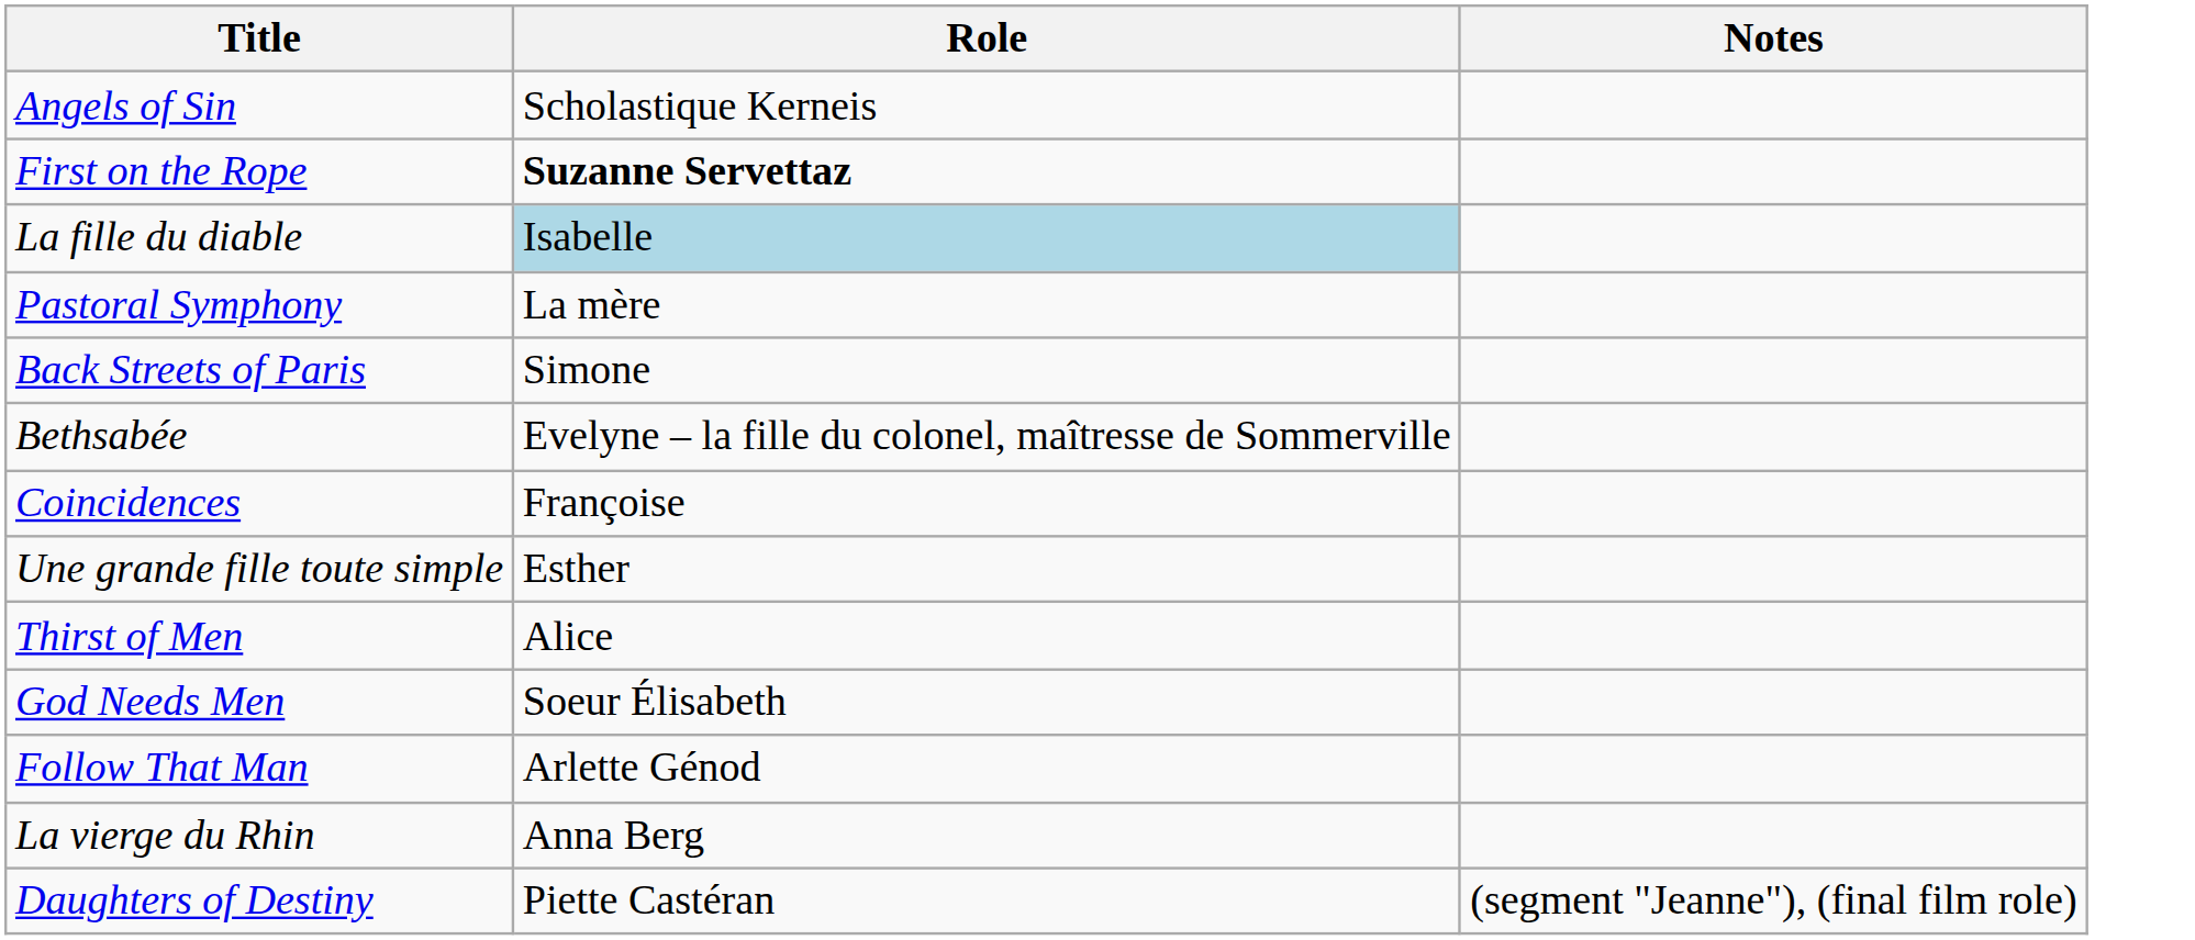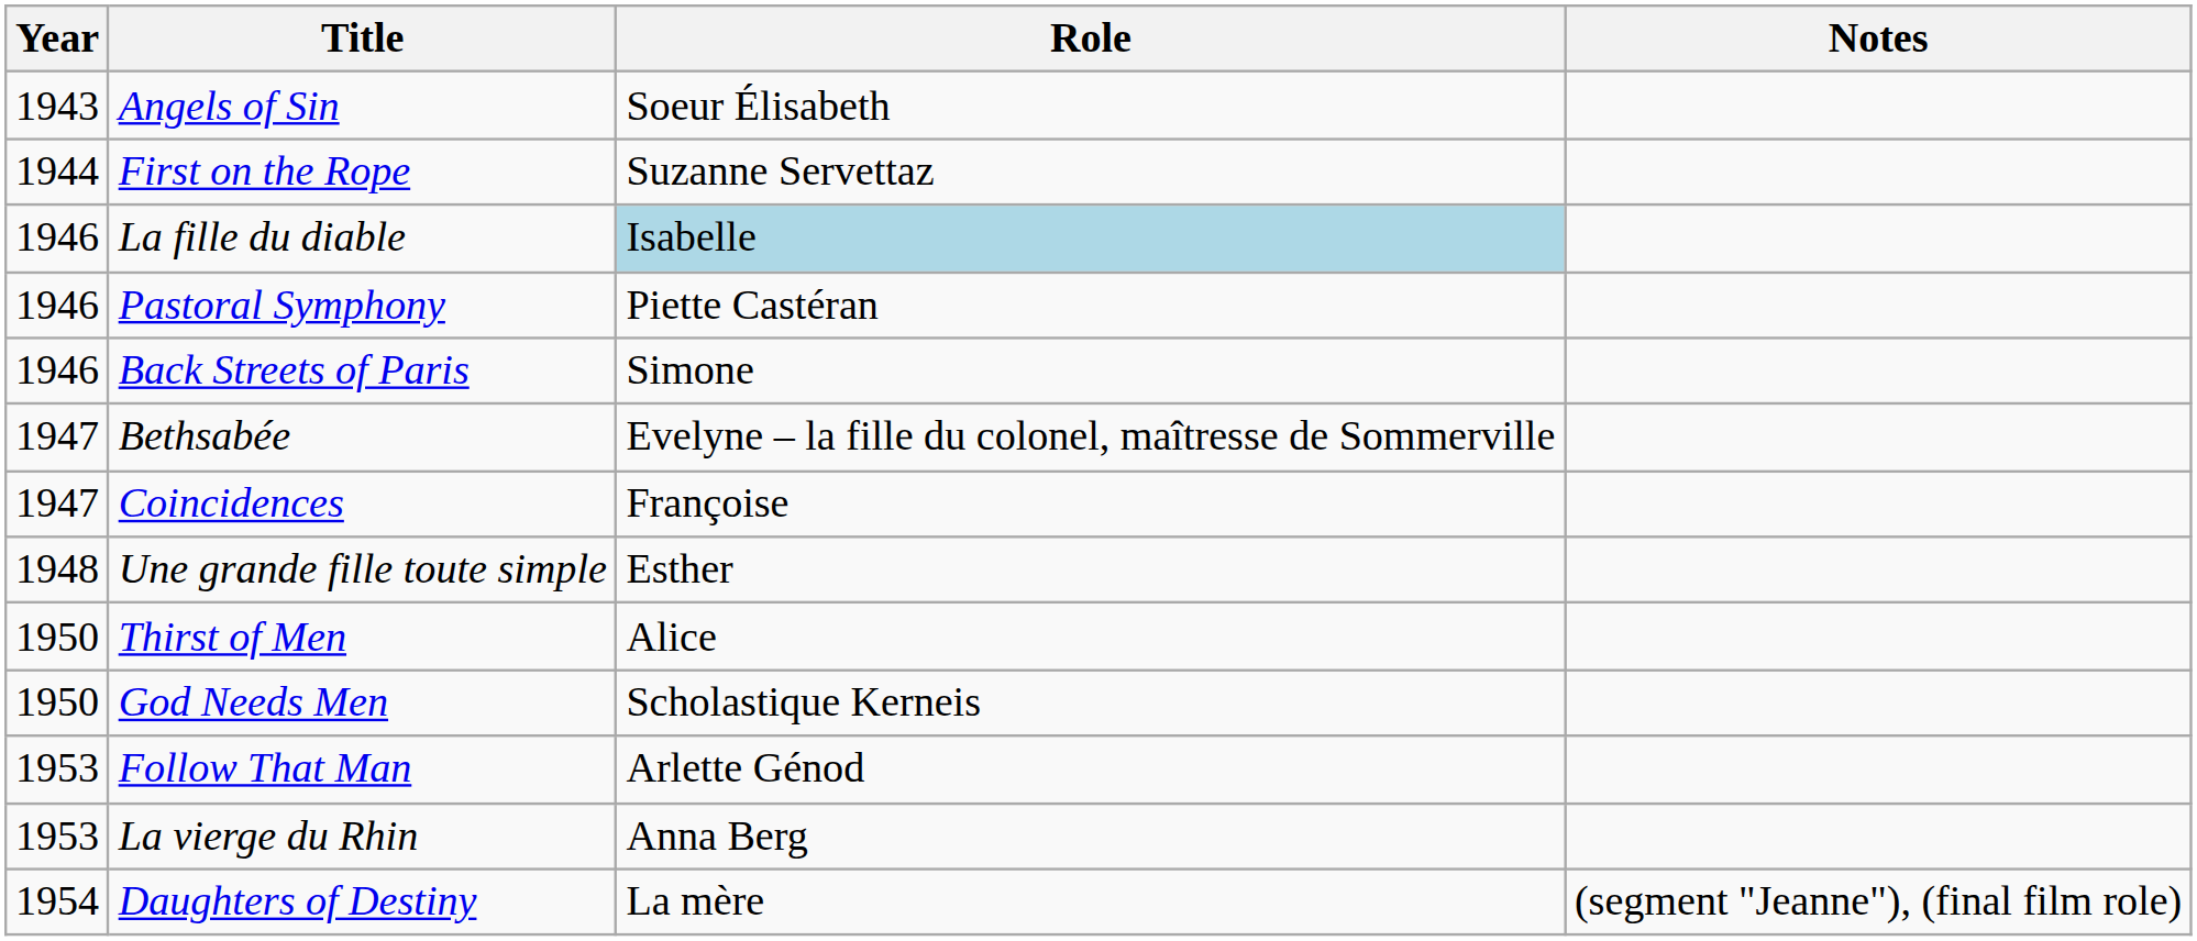 <table class="wikitable">
 <tr>
+<th>Year</th>
 <th>Title</th>
 <th>Role</th>
 <th>Notes</th>
 </tr>
 <tr>
+<td>1943</td>
 <td><em><a href='#'>Angels of Sin</a></em></td>
-<td>Scholastique Kerneis</td>
+<td>Soeur Élisabeth</td>
 <td></td>
 </tr>
 <tr>
+<td>1944</td>
 <td><em><a href='#'>First on the Rope</a></em></td>
-<td><strong>Suzanne Servettaz</strong></td>
+<td>Suzanne Servettaz</td>
 <td></td>
 </tr>
 <tr>
+<td>1946</td>
 <td><em>La fille du diable</em></td>
 <td style="background: lightblue;">Isabelle</td>
 <td></td>
 </tr>
 <tr>
+<td>1946</td>
 <td><em><a href='#'>Pastoral Symphony</a></em></td>
-<td>La mère</td>
+<td>Piette Castéran</td>
 <td></td>
 </tr>
 <tr>
+<td>1946</td>
 <td><em><a href='#'>Back Streets of Paris</a></em></td>
 <td>Simone</td>
 <td></td>
 </tr>
 <tr>
+<td>1947</td>
 <td><em>Bethsabée</em></td>
 <td>Evelyne – la fille du colonel, maîtresse de Sommerville</td>
 <td></td>
 </tr>
 <tr>
+<td>1947</td>
 <td><em><a href='#'>Coincidences</a></em></td>
 <td>Françoise</td>
 <td></td>
 </tr>
 <tr>
+<td>1948</td>
 <td><em>Une grande fille toute simple</em></td>
 <td>Esther</td>
 <td></td>
 </tr>
 <tr>
+<td>1950</td>
 <td><em><a href='#'>Thirst of Men</a></em></td>
 <td>Alice</td>
 <td></td>
 </tr>
 <tr>
+<td>1950</td>
 <td><em><a href='#'>God Needs Men</a></em></td>
-<td>Soeur Élisabeth</td>
+<td>Scholastique Kerneis</td>
 <td></td>
 </tr>
 <tr>
+<td>1953</td>
 <td><em><a href='#'>Follow That Man</a></em></td>
 <td>Arlette Génod</td>
 <td></td>
 </tr>
 <tr>
+<td>1953</td>
 <td><em>La vierge du Rhin</em></td>
 <td>Anna Berg</td>
 <td></td>
 </tr>
 <tr>
+<td>1954</td>
 <td><em><a href='#'>Daughters of Destiny</a></em></td>
-<td>Piette Castéran</td>
+<td>La mère</td>
 <td>(segment "Jeanne"), (final film role)</td>
 </tr>
 </table>
